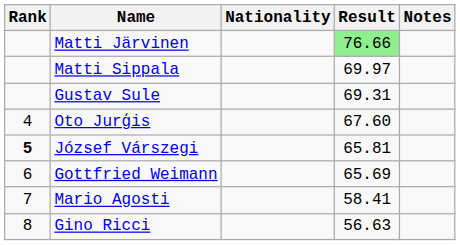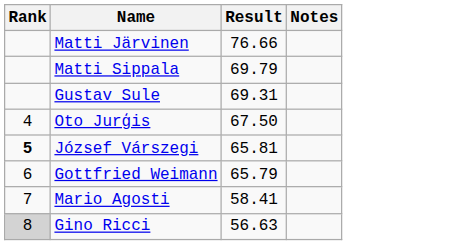 <table class="wikitable sortable" style="text-align:center">
 <tr>
 <th>Rank</th>
 <th>Name</th>
-<th>Nationality</th>
 <th>Result</th>
 <th>Notes</th>
 </tr>
 <tr>
 <td></td>
 <td align=left><a href='#'>Matti Järvinen</a></td>
-<td align=left></td>
-<td style="background: lightgreen;">76.66</td>
+<td>76.66</td>
 <td></td>
 </tr>
 <tr>
 <td></td>
 <td align=left><a href='#'>Matti Sippala</a></td>
-<td align=left></td>
-<td>69.97</td>
+<td>69.79</td>
 <td></td>
 </tr>
 <tr>
 <td></td>
 <td align=left><a href='#'>Gustav Sule</a></td>
-<td align=left></td>
 <td>69.31</td>
 <td></td>
 </tr>
 <tr>
 <td>4</td>
 <td align=left><a href='#'>Oto Jurģis</a></td>
-<td align=left></td>
-<td>67.60</td>
+<td>67.50</td>
 <td></td>
 </tr>
 <tr>
 <td><strong>5</strong></td>
 <td align=left><a href='#'>József Várszegi</a></td>
-<td align=left></td>
 <td>65.81</td>
 <td></td>
 </tr>
 <tr>
 <td>6</td>
 <td align=left><a href='#'>Gottfried Weimann</a></td>
-<td align=left></td>
-<td>65.69</td>
+<td>65.79</td>
 <td></td>
 </tr>
 <tr>
 <td>7</td>
 <td align=left><a href='#'>Mario Agosti</a></td>
-<td align=left></td>
 <td>58.41</td>
 <td></td>
 </tr>
 <tr>
-<td>8</td>
+<td style="background: lightgrey;">8</td>
 <td align=left><a href='#'>Gino Ricci</a></td>
-<td align=left></td>
 <td>56.63</td>
 <td></td>
 </tr>
 </table>
